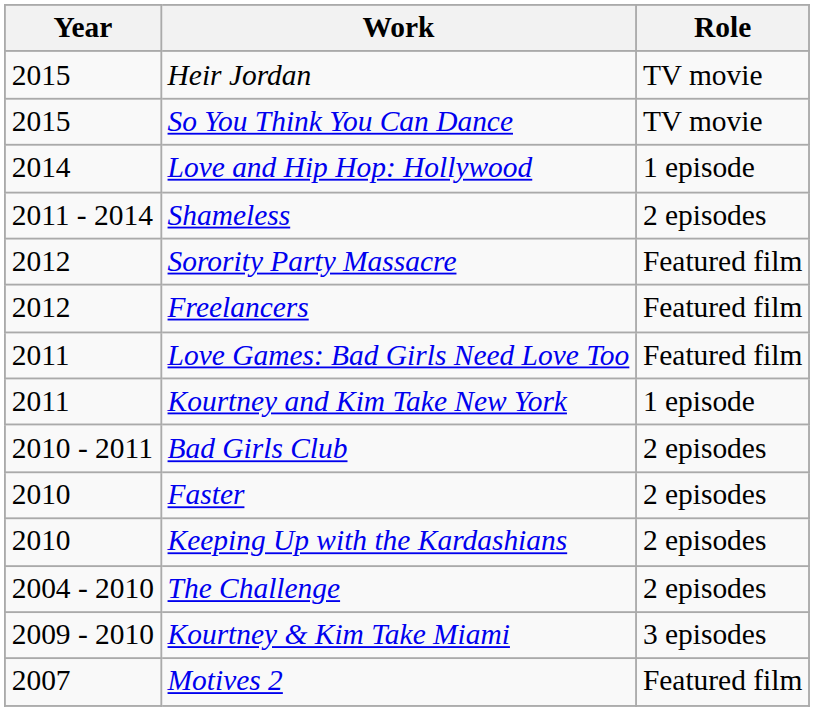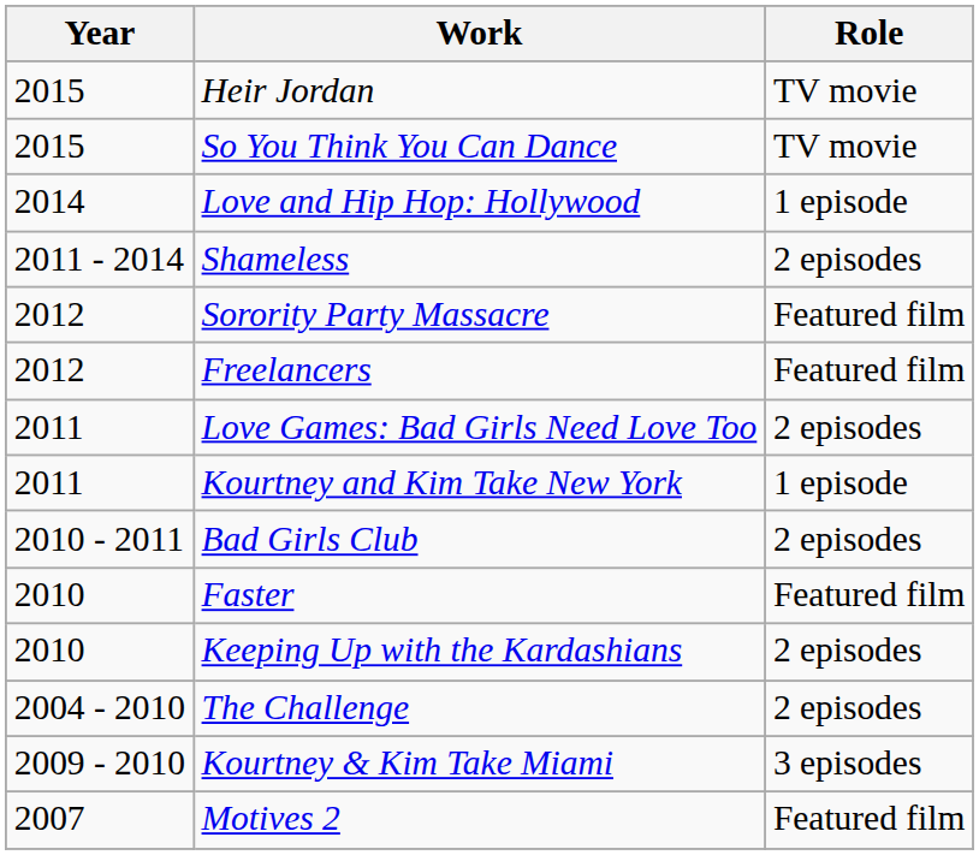 <table class="wikitable">
 <tr>
 <th>Year</th>
 <th>Work</th>
 <th>Role</th>
 </tr>
 <tr>
 <td>2015</td>
 <td><em>Heir Jordan</em></td>
 <td>TV movie</td>
 </tr>
 <tr>
 <td>2015</td>
 <td><em><a href='#'>So You Think You Can Dance</a></em></td>
 <td>TV movie</td>
 </tr>
 <tr>
 <td>2014</td>
 <td><em><a href='#'>Love and Hip Hop: Hollywood</a></em></td>
 <td>1 episode</td>
 </tr>
 <tr>
 <td>2011 - 2014</td>
 <td><em><a href='#'>Shameless</a></em></td>
 <td>2 episodes</td>
 </tr>
 <tr>
 <td>2012</td>
 <td><em><a href='#'>Sorority Party Massacre</a></em></td>
 <td>Featured film</td>
 </tr>
 <tr>
 <td>2012</td>
 <td><em><a href='#'>Freelancers</a></em></td>
 <td>Featured film</td>
 </tr>
 <tr>
 <td>2011</td>
 <td><em><a href='#'>Love Games: Bad Girls Need Love Too</a></em></td>
-<td>Featured film</td>
+<td>2 episodes</td>
 </tr>
 <tr>
 <td>2011</td>
 <td><em><a href='#'>Kourtney and Kim Take New York</a></em></td>
 <td>1 episode</td>
 </tr>
 <tr>
 <td>2010 - 2011</td>
 <td><em><a href='#'>Bad Girls Club</a></em></td>
 <td>2 episodes</td>
 </tr>
 <tr>
 <td>2010</td>
 <td><em><a href='#'>Faster</a></em></td>
-<td>2 episodes</td>
+<td>Featured film</td>
 </tr>
 <tr>
 <td>2010</td>
 <td><em><a href='#'>Keeping Up with the Kardashians</a></em></td>
 <td>2 episodes</td>
 </tr>
 <tr>
 <td>2004 - 2010</td>
 <td><a href='#'><em>The Challenge</em></a></td>
 <td>2 episodes</td>
 </tr>
 <tr>
 <td>2009 - 2010</td>
 <td><em><a href='#'>Kourtney & Kim Take Miami</a></em></td>
 <td>3 episodes</td>
 </tr>
 <tr>
 <td>2007</td>
 <td><em><a href='#'>Motives 2</a></em></td>
 <td>Featured film</td>
 </tr>
 </table>
